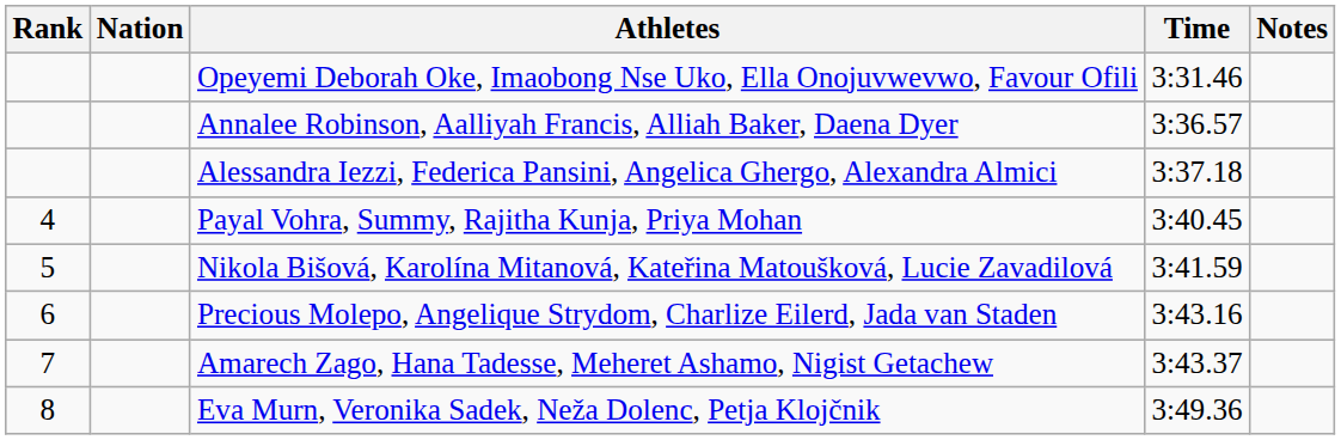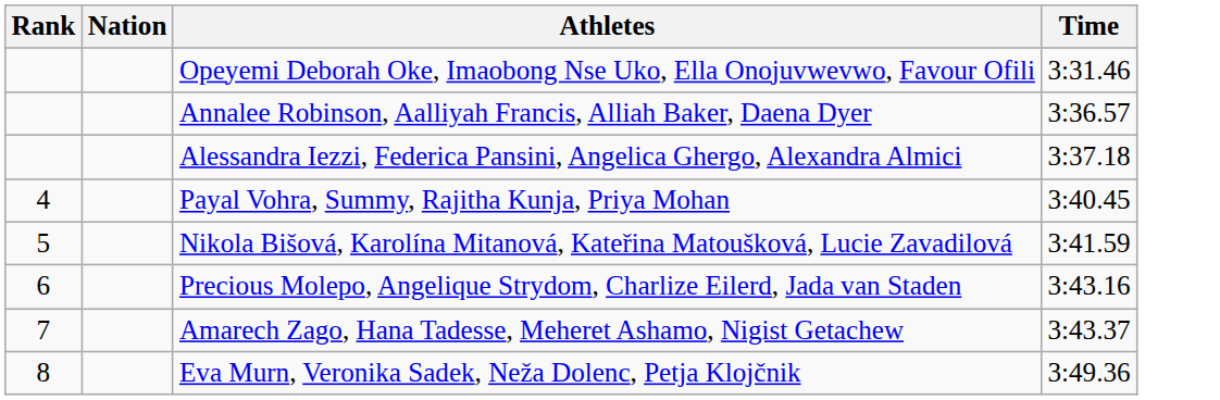 <table class="wikitable sortable" style="text-align:center">
 <tr>
 <th>Rank</th>
 <th>Nation</th>
 <th>Athletes</th>
 <th>Time</th>
-<th>Notes</th>
 </tr>
 <tr>
 <td></td>
 <td align=left></td>
 <td align=left><a href='#'>Opeyemi Deborah Oke</a>, <a href='#'>Imaobong Nse Uko</a>, <a href='#'>Ella Onojuvwevwo</a>, <a href='#'>Favour Ofili</a></td>
 <td>3:31.46</td>
-<td></td>
 </tr>
 <tr>
 <td></td>
 <td align=left></td>
 <td align=left><a href='#'>Annalee Robinson</a>, <a href='#'>Aalliyah Francis</a>, <a href='#'>Alliah Baker</a>, <a href='#'>Daena Dyer</a></td>
 <td>3:36.57</td>
-<td></td>
 </tr>
 <tr>
 <td></td>
 <td align=left></td>
 <td align=left><a href='#'>Alessandra Iezzi</a>, <a href='#'>Federica Pansini</a>, <a href='#'>Angelica Ghergo</a>, <a href='#'>Alexandra Almici</a></td>
 <td>3:37.18</td>
-<td></td>
 </tr>
 <tr>
 <td>4</td>
 <td align=left></td>
 <td align=left><a href='#'>Payal Vohra</a>, <a href='#'>Summy</a>, <a href='#'>Rajitha Kunja</a>, <a href='#'>Priya Mohan</a></td>
 <td>3:40.45</td>
-<td></td>
 </tr>
 <tr>
 <td>5</td>
 <td align=left></td>
 <td align=left><a href='#'>Nikola Bišová</a>, <a href='#'>Karolína Mitanová</a>, <a href='#'>Kateřina Matoušková</a>, <a href='#'>Lucie Zavadilová</a></td>
 <td>3:41.59</td>
-<td></td>
 </tr>
 <tr>
 <td>6</td>
 <td align=left></td>
 <td align=left><a href='#'>Precious Molepo</a>, <a href='#'>Angelique Strydom</a>, <a href='#'>Charlize Eilerd</a>, <a href='#'>Jada van Staden</a></td>
 <td>3:43.16</td>
-<td></td>
 </tr>
 <tr>
 <td>7</td>
 <td align=left></td>
 <td align=left><a href='#'>Amarech Zago</a>, <a href='#'>Hana Tadesse</a>, <a href='#'>Meheret Ashamo</a>, <a href='#'>Nigist Getachew</a></td>
 <td>3:43.37</td>
-<td></td>
 </tr>
 <tr>
 <td>8</td>
 <td align=left></td>
 <td align=left><a href='#'>Eva Murn</a>, <a href='#'>Veronika Sadek</a>, <a href='#'>Neža Dolenc</a>, <a href='#'>Petja Klojčnik</a></td>
 <td>3:49.36</td>
-<td></td>
 </tr>
 </table>
